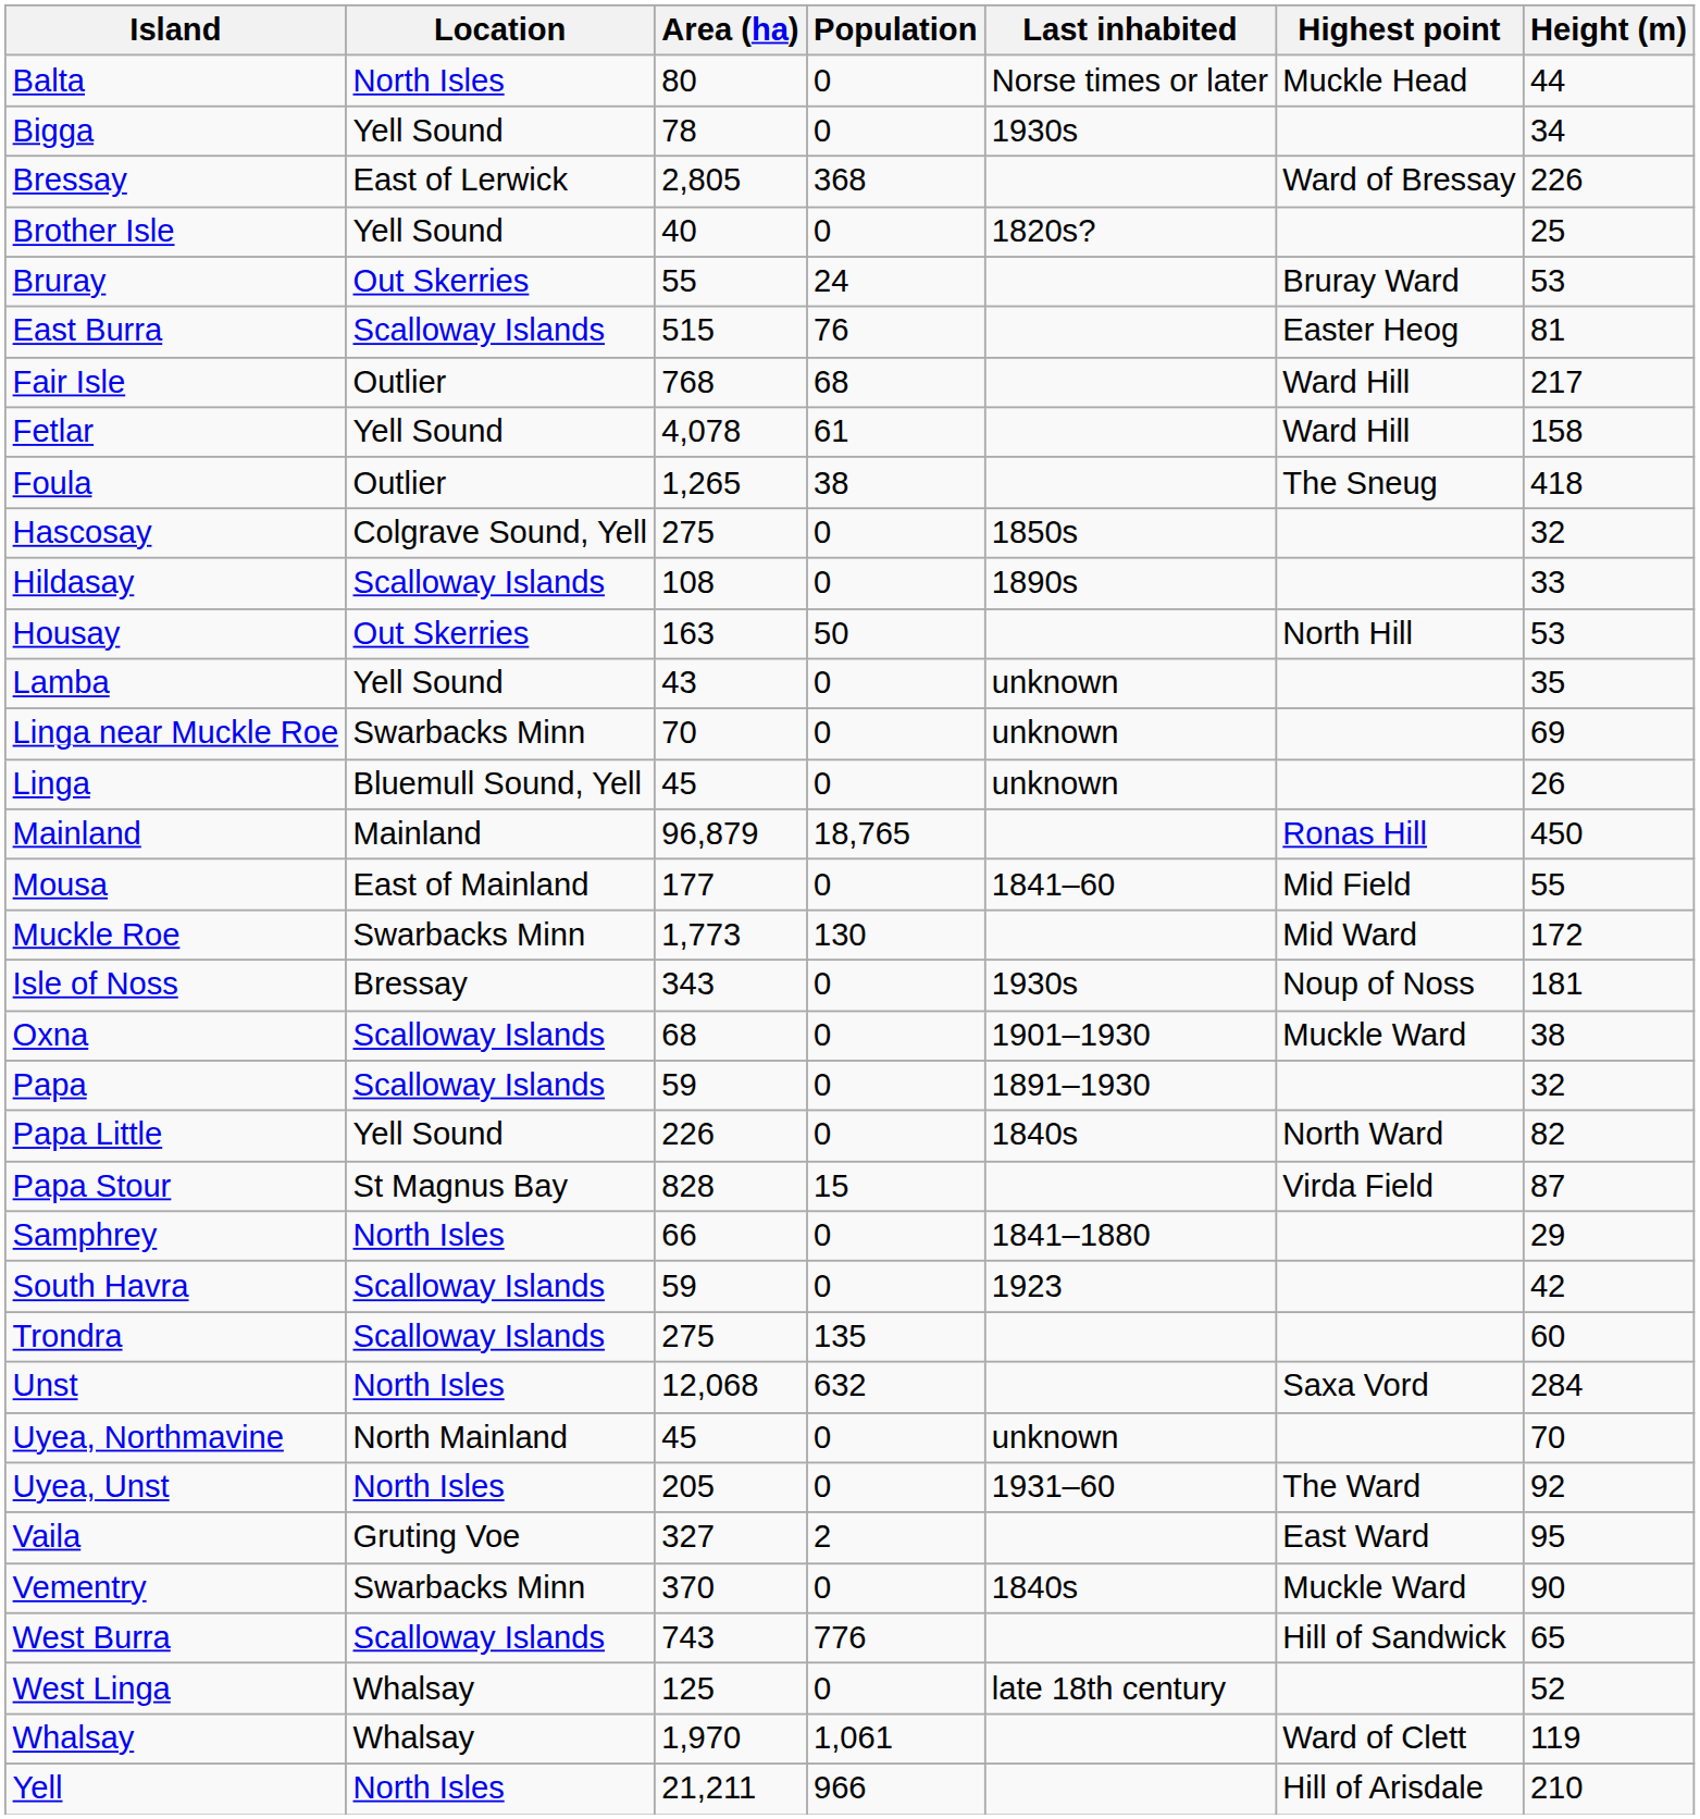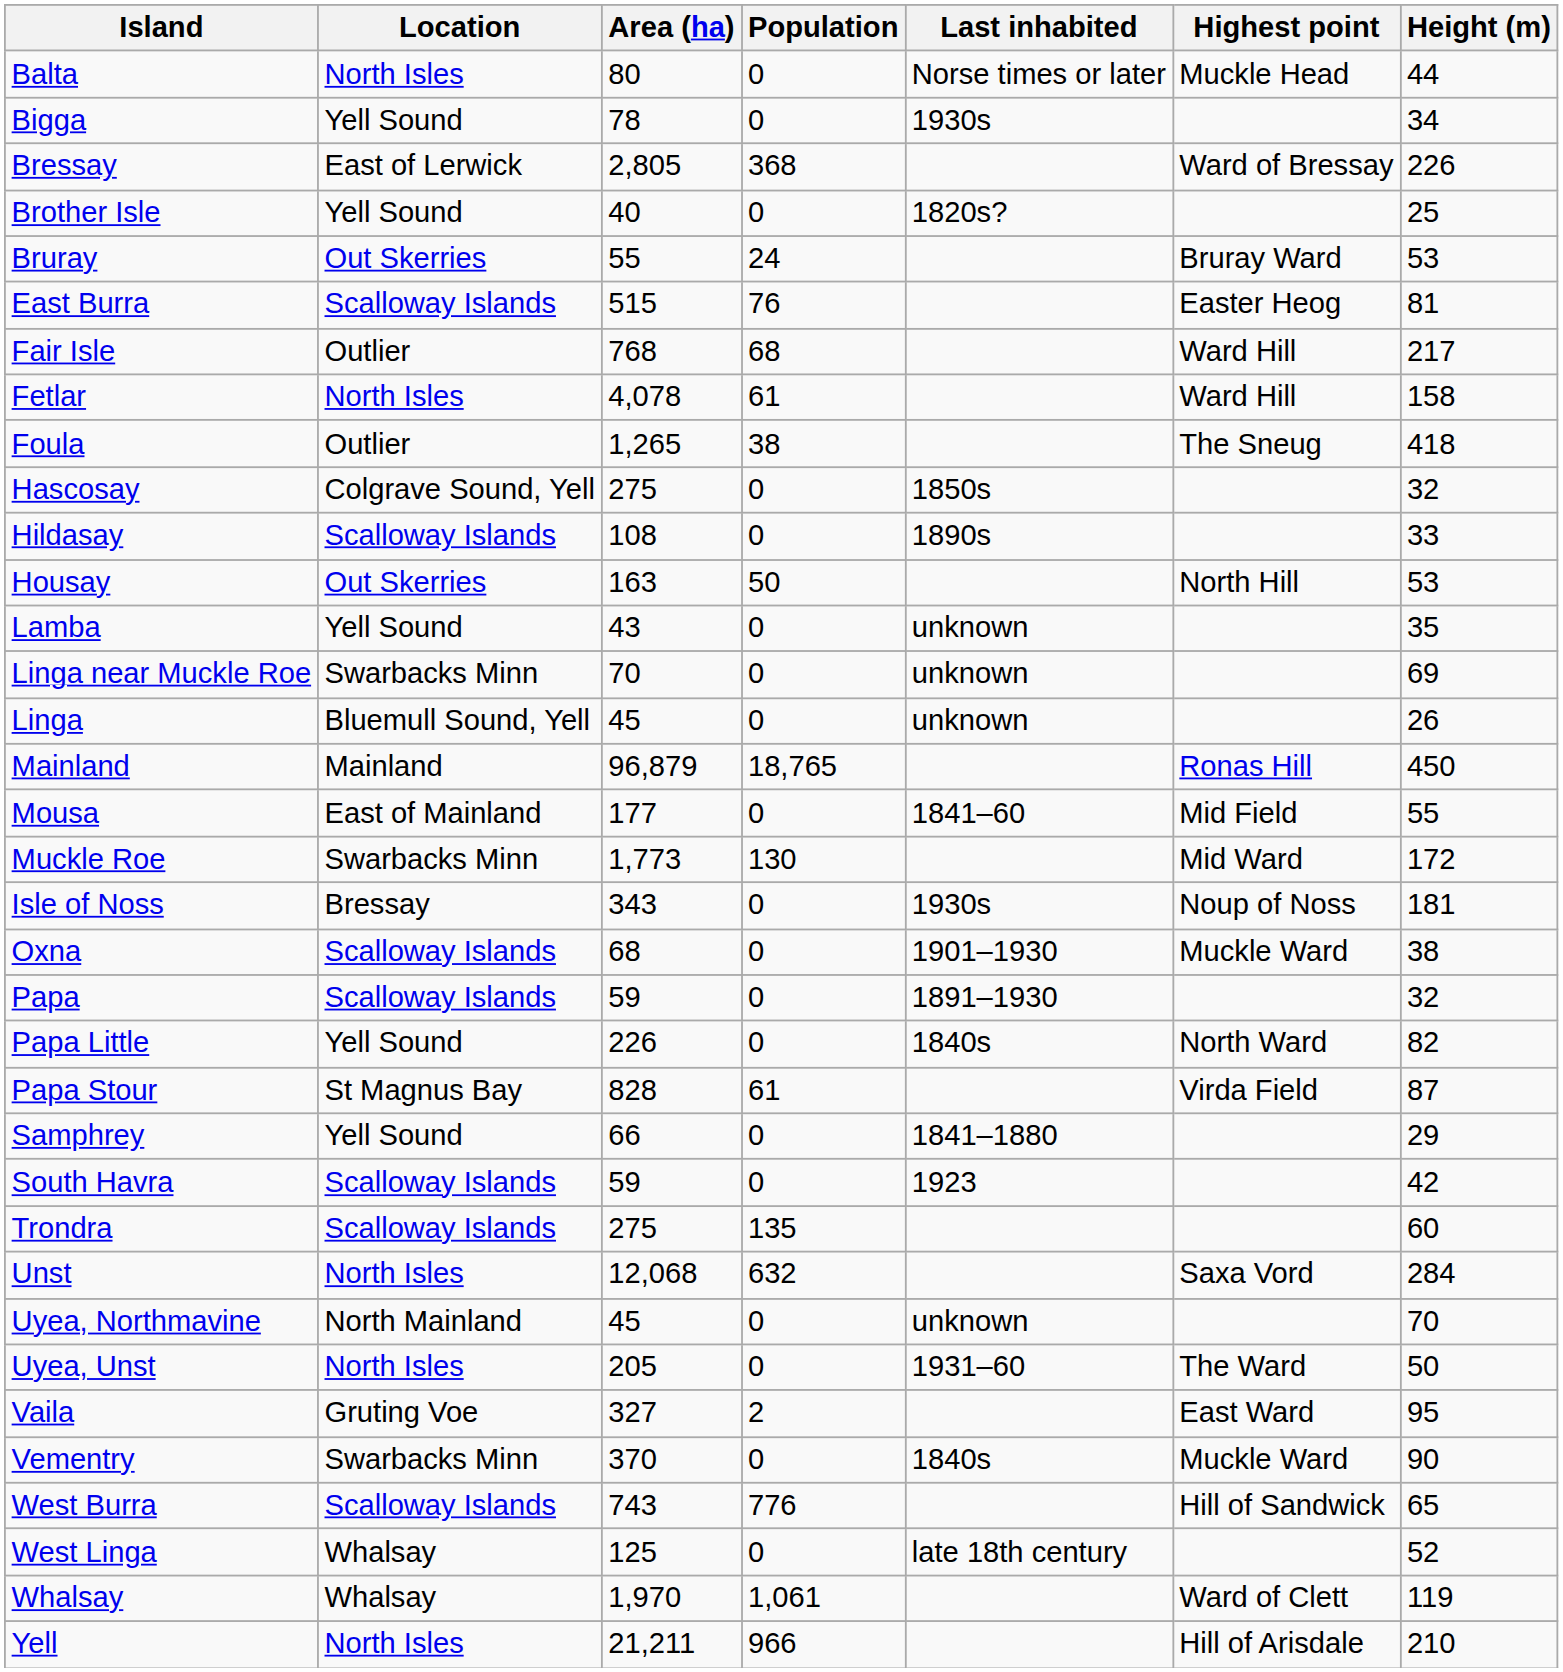 <table class="wikitable sortable static-row-numbers static-row-header-text ">
 <tr>
 <th>Island</th>
 <th>Location</th>
 <th>Area (<a href='#'>ha</a>)</th>
 <th>Population</th>
 <th>Last inhabited</th>
 <th>Highest point</th>
 <th>Height (m)</th>
 </tr>
 <tr>
 <td><a href='#'>Balta</a></td>
 <td><a href='#'>North Isles</a></td>
 <td>80</td>
 <td>0</td>
 <td>Norse times or later</td>
 <td>Muckle Head</td>
 <td>44</td>
 </tr>
 <tr>
 <td><a href='#'>Bigga</a></td>
 <td>Yell Sound</td>
 <td>78</td>
 <td>0</td>
 <td>1930s</td>
 <td></td>
 <td>34</td>
 </tr>
 <tr>
 <td><a href='#'>Bressay</a></td>
 <td>East of Lerwick</td>
 <td>2,805</td>
 <td>368</td>
 <td></td>
 <td>Ward of Bressay</td>
 <td>226</td>
 </tr>
 <tr>
 <td><a href='#'>Brother Isle</a></td>
 <td>Yell Sound</td>
 <td>40</td>
 <td>0</td>
 <td>1820s?</td>
 <td></td>
 <td>25</td>
 </tr>
 <tr>
 <td><a href='#'>Bruray</a></td>
 <td><a href='#'>Out Skerries</a></td>
 <td>55</td>
 <td>24</td>
 <td></td>
 <td>Bruray Ward</td>
 <td>53</td>
 </tr>
 <tr>
 <td><a href='#'>East Burra</a></td>
 <td><a href='#'>Scalloway Islands</a></td>
 <td>515</td>
 <td>76</td>
 <td></td>
 <td>Easter Heog</td>
 <td>81</td>
 </tr>
 <tr>
 <td><a href='#'>Fair Isle</a></td>
 <td>Outlier</td>
 <td>768</td>
 <td>68</td>
 <td></td>
 <td>Ward Hill</td>
 <td>217</td>
 </tr>
 <tr>
 <td><a href='#'>Fetlar</a></td>
-<td>Yell Sound</td>
+<td><a href='#'>North Isles</a></td>
 <td>4,078</td>
 <td>61</td>
 <td></td>
 <td>Ward Hill</td>
 <td>158</td>
 </tr>
 <tr>
 <td><a href='#'>Foula</a></td>
 <td>Outlier</td>
 <td>1,265</td>
 <td>38</td>
 <td></td>
 <td>The Sneug</td>
 <td>418</td>
 </tr>
 <tr>
 <td><a href='#'>Hascosay</a></td>
 <td>Colgrave Sound, Yell</td>
 <td>275</td>
 <td>0</td>
 <td>1850s</td>
 <td></td>
 <td>32</td>
 </tr>
 <tr>
 <td><a href='#'>Hildasay</a></td>
 <td><a href='#'>Scalloway Islands</a></td>
 <td>108</td>
 <td>0</td>
 <td>1890s</td>
 <td></td>
 <td>33</td>
 </tr>
 <tr>
 <td><a href='#'>Housay</a></td>
 <td><a href='#'>Out Skerries</a></td>
 <td>163</td>
 <td>50</td>
 <td></td>
 <td>North Hill</td>
 <td>53</td>
 </tr>
 <tr>
 <td><a href='#'>Lamba</a></td>
 <td>Yell Sound</td>
 <td>43</td>
 <td>0</td>
 <td>unknown</td>
 <td></td>
 <td>35</td>
 </tr>
 <tr>
 <td><a href='#'>Linga near Muckle Roe</a></td>
 <td>Swarbacks Minn</td>
 <td>70</td>
 <td>0</td>
 <td>unknown</td>
 <td></td>
 <td>69</td>
 </tr>
 <tr>
 <td><a href='#'>Linga</a></td>
 <td>Bluemull Sound, Yell</td>
 <td>45</td>
 <td>0</td>
 <td>unknown</td>
 <td></td>
 <td>26</td>
 </tr>
 <tr>
 <td><a href='#'>Mainland</a></td>
 <td>Mainland</td>
 <td>96,879</td>
 <td>18,765</td>
 <td></td>
 <td><a href='#'>Ronas Hill</a></td>
 <td>450</td>
 </tr>
 <tr>
 <td><a href='#'>Mousa</a></td>
 <td>East of Mainland</td>
 <td>177</td>
 <td>0</td>
 <td>1841–60</td>
 <td>Mid Field</td>
 <td>55</td>
 </tr>
 <tr>
 <td><a href='#'>Muckle Roe</a></td>
 <td>Swarbacks Minn</td>
 <td>1,773</td>
 <td>130</td>
 <td></td>
 <td>Mid Ward</td>
 <td>172</td>
 </tr>
 <tr>
 <td><a href='#'>Isle of Noss</a></td>
 <td>Bressay</td>
 <td>343</td>
 <td>0</td>
 <td>1930s</td>
 <td>Noup of Noss</td>
 <td>181</td>
 </tr>
 <tr>
 <td><a href='#'>Oxna</a></td>
 <td><a href='#'>Scalloway Islands</a></td>
 <td>68</td>
 <td>0</td>
 <td>1901–1930</td>
 <td>Muckle Ward</td>
 <td>38</td>
 </tr>
 <tr>
 <td><a href='#'>Papa</a></td>
 <td><a href='#'>Scalloway Islands</a></td>
 <td>59</td>
 <td>0</td>
 <td>1891–1930</td>
 <td></td>
 <td>32</td>
 </tr>
 <tr>
 <td><a href='#'>Papa Little</a></td>
 <td>Yell Sound</td>
 <td>226</td>
 <td>0</td>
 <td>1840s</td>
 <td>North Ward</td>
 <td>82</td>
 </tr>
 <tr>
 <td><a href='#'>Papa Stour</a></td>
 <td>St Magnus Bay</td>
 <td>828</td>
-<td>15</td>
+<td>61</td>
 <td></td>
 <td>Virda Field</td>
 <td>87</td>
 </tr>
 <tr>
 <td><a href='#'>Samphrey</a></td>
-<td><a href='#'>North Isles</a></td>
+<td>Yell Sound</td>
 <td>66</td>
 <td>0</td>
 <td>1841–1880</td>
 <td></td>
 <td>29</td>
 </tr>
 <tr>
 <td><a href='#'>South Havra</a></td>
 <td><a href='#'>Scalloway Islands</a></td>
 <td>59</td>
 <td>0</td>
 <td>1923</td>
 <td></td>
 <td>42</td>
 </tr>
 <tr>
 <td><a href='#'>Trondra</a></td>
 <td><a href='#'>Scalloway Islands</a></td>
 <td>275</td>
 <td>135</td>
 <td></td>
 <td></td>
 <td>60</td>
 </tr>
 <tr>
 <td><a href='#'>Unst</a></td>
 <td><a href='#'>North Isles</a></td>
 <td>12,068</td>
 <td>632</td>
 <td></td>
 <td>Saxa Vord</td>
 <td>284</td>
 </tr>
 <tr>
 <td><a href='#'>Uyea, Northmavine</a></td>
 <td>North Mainland</td>
 <td>45</td>
 <td>0</td>
 <td>unknown</td>
 <td></td>
 <td>70</td>
 </tr>
 <tr>
 <td><a href='#'>Uyea, Unst</a></td>
 <td><a href='#'>North Isles</a></td>
 <td>205</td>
 <td>0</td>
 <td>1931–60</td>
 <td>The Ward</td>
-<td>92</td>
+<td>50</td>
 </tr>
 <tr>
 <td><a href='#'>Vaila</a></td>
 <td>Gruting Voe</td>
 <td>327</td>
 <td>2</td>
 <td></td>
 <td>East Ward</td>
 <td>95</td>
 </tr>
 <tr>
 <td><a href='#'>Vementry</a></td>
 <td>Swarbacks Minn</td>
 <td>370</td>
 <td>0</td>
 <td>1840s</td>
 <td>Muckle Ward</td>
 <td>90</td>
 </tr>
 <tr>
 <td><a href='#'>West Burra</a></td>
 <td><a href='#'>Scalloway Islands</a></td>
 <td>743</td>
 <td>776</td>
 <td></td>
 <td>Hill of Sandwick</td>
 <td>65</td>
 </tr>
 <tr>
 <td><a href='#'>West Linga</a></td>
 <td>Whalsay</td>
 <td>125</td>
 <td>0</td>
 <td>late 18th century</td>
 <td></td>
 <td>52</td>
 </tr>
 <tr>
 <td><a href='#'>Whalsay</a></td>
 <td>Whalsay</td>
 <td>1,970</td>
 <td>1,061</td>
 <td></td>
 <td>Ward of Clett</td>
 <td>119</td>
 </tr>
 <tr>
 <td><a href='#'>Yell</a></td>
 <td><a href='#'>North Isles</a></td>
 <td>21,211</td>
 <td>966</td>
 <td></td>
 <td>Hill of Arisdale</td>
 <td>210</td>
 </tr>
 </table>
